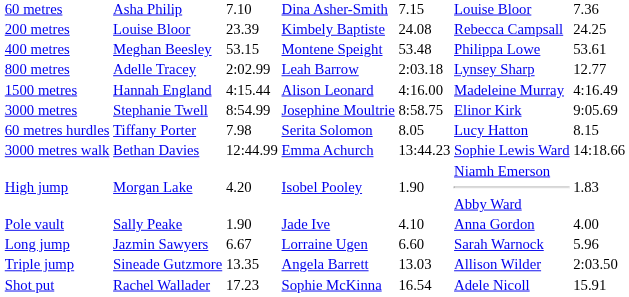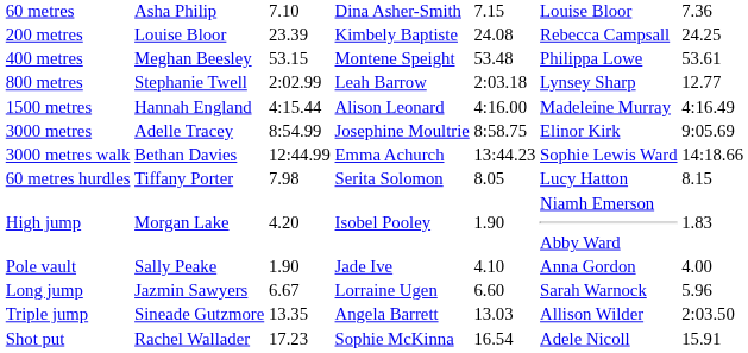 <table>
 <tr>
 <td><a href='#'>60 metres</a></td>
 <td><a href='#'>Asha Philip</a></td>
 <td>7.10</td>
 <td><a href='#'>Dina Asher-Smith</a></td>
 <td>7.15</td>
 <td><a href='#'>Louise Bloor</a></td>
 <td>7.36</td>
 </tr>
 <tr>
 <td><a href='#'>200 metres</a></td>
 <td><a href='#'>Louise Bloor</a></td>
 <td>23.39</td>
 <td><a href='#'>Kimbely Baptiste</a></td>
 <td>24.08</td>
 <td><a href='#'>Rebecca Campsall</a></td>
 <td>24.25</td>
 </tr>
 <tr>
 <td><a href='#'>400 metres</a></td>
 <td><a href='#'>Meghan Beesley</a></td>
 <td>53.15</td>
 <td><a href='#'>Montene Speight</a></td>
 <td>53.48</td>
 <td><a href='#'>Philippa Lowe</a></td>
 <td>53.61</td>
 </tr>
 <tr>
 <td><a href='#'>800 metres</a></td>
-<td><a href='#'>Adelle Tracey</a></td>
+<td><a href='#'>Stephanie Twell</a></td>
 <td>2:02.99</td>
 <td><a href='#'>Leah Barrow</a></td>
 <td>2:03.18</td>
 <td><a href='#'>Lynsey Sharp</a></td>
 <td>12.77</td>
 </tr>
 <tr>
 <td><a href='#'>1500 metres</a></td>
 <td><a href='#'>Hannah England</a></td>
 <td>4:15.44</td>
 <td><a href='#'>Alison Leonard</a></td>
 <td>4:16.00</td>
 <td><a href='#'>Madeleine Murray</a></td>
 <td>4:16.49</td>
 </tr>
 <tr>
 <td><a href='#'>3000 metres</a></td>
-<td><a href='#'>Stephanie Twell</a></td>
+<td><a href='#'>Adelle Tracey</a></td>
 <td>8:54.99</td>
 <td><a href='#'>Josephine Moultrie</a></td>
 <td>8:58.75</td>
 <td><a href='#'>Elinor Kirk</a></td>
 <td>9:05.69</td>
+</tr>
+<tr>
+<td><a href='#'>3000 metres walk</a></td>
+<td><a href='#'>Bethan Davies</a></td>
+<td>12:44.99 </td>
+<td><a href='#'>Emma Achurch</a></td>
+<td>13:44.23</td>
+<td><a href='#'>Sophie Lewis Ward</a></td>
+<td>14:18.66</td>
 </tr>
 <tr>
 <td><a href='#'>60 metres hurdles</a></td>
 <td><a href='#'>Tiffany Porter</a></td>
 <td>7.98</td>
 <td><a href='#'>Serita Solomon</a></td>
 <td>8.05</td>
 <td><a href='#'>Lucy Hatton</a></td>
 <td>8.15</td>
-</tr>
-<tr>
-<td><a href='#'>3000 metres walk</a></td>
-<td><a href='#'>Bethan Davies</a></td>
-<td>12:44.99 </td>
-<td><a href='#'>Emma Achurch</a></td>
-<td>13:44.23</td>
-<td><a href='#'>Sophie Lewis Ward</a></td>
-<td>14:18.66</td>
 </tr>
 <tr>
 <td><a href='#'>High jump</a></td>
 <td><a href='#'>Morgan Lake</a></td>
 <td>4.20</td>
 <td><a href='#'>Isobel Pooley</a></td>
 <td>1.90</td>
 <td><a href='#'>Niamh Emerson</a><hr><a href='#'>Abby Ward</a></td>
 <td>1.83</td>
 </tr>
 <tr>
 <td><a href='#'>Pole vault</a></td>
 <td><a href='#'>Sally Peake</a></td>
 <td>1.90</td>
 <td><a href='#'>Jade Ive</a></td>
 <td>4.10</td>
 <td><a href='#'>Anna Gordon</a></td>
 <td>4.00</td>
 </tr>
 <tr>
 <td><a href='#'>Long jump</a></td>
 <td><a href='#'>Jazmin Sawyers</a></td>
 <td>6.67</td>
 <td><a href='#'>Lorraine Ugen</a></td>
 <td>6.60</td>
 <td><a href='#'>Sarah Warnock</a></td>
 <td>5.96</td>
 </tr>
 <tr>
 <td><a href='#'>Triple jump</a></td>
 <td><a href='#'>Sineade Gutzmore</a></td>
 <td>13.35</td>
 <td><a href='#'>Angela Barrett</a></td>
 <td>13.03</td>
 <td><a href='#'>Allison Wilder</a></td>
 <td>2:03.50</td>
 </tr>
 <tr>
 <td><a href='#'>Shot put</a></td>
 <td><a href='#'>Rachel Wallader</a></td>
 <td>17.23</td>
 <td><a href='#'>Sophie McKinna</a></td>
 <td>16.54</td>
 <td><a href='#'>Adele Nicoll</a></td>
 <td>15.91</td>
 </tr>
 </table>
